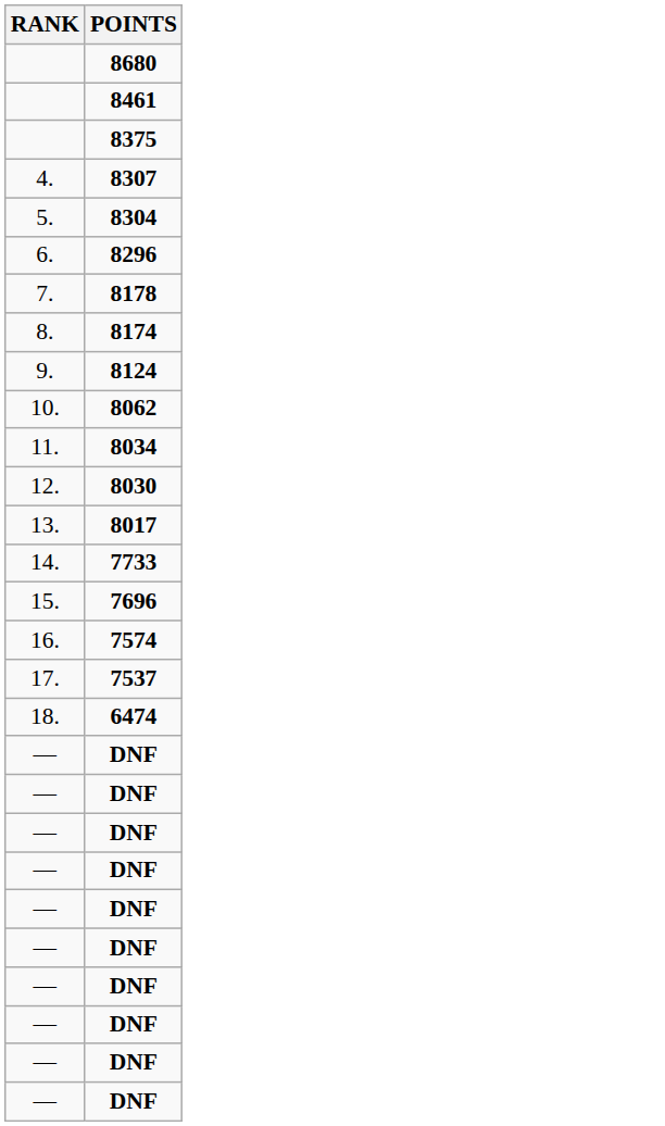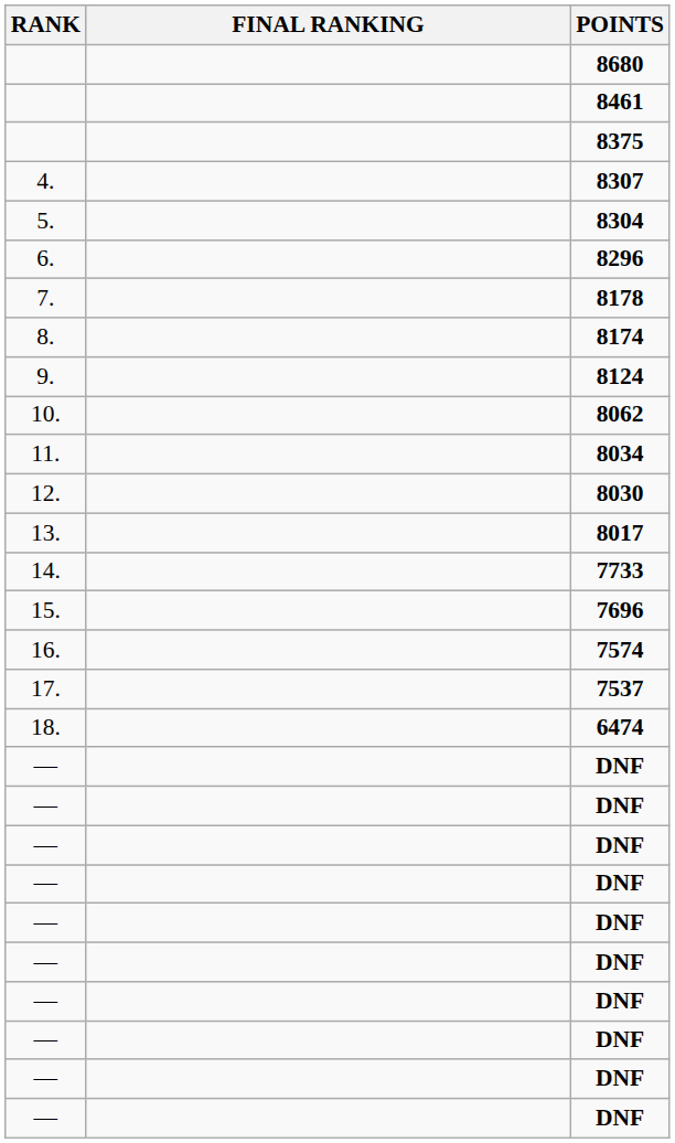 <table class="wikitable" style="border-collapse: collapse; font-size: 90%;">
 <tr>
 <th>RANK</th>
+<th align="center" style="width: 20em">FINAL RANKING</th>
 <th>POINTS</th>
 </tr>
 <tr>
 <td align="center"></td>
+<td></td>
 <td align="center"><strong>8680</strong></td>
 </tr>
 <tr>
 <td align="center"></td>
+<td></td>
 <td align="center"><strong>8461</strong></td>
 </tr>
 <tr>
 <td align="center"></td>
+<td></td>
 <td align="center"><strong>8375</strong></td>
 </tr>
 <tr>
 <td align="center">4.</td>
+<td></td>
 <td align="center"><strong>8307</strong></td>
 </tr>
 <tr>
 <td align="center">5.</td>
+<td></td>
 <td align="center"><strong>8304</strong></td>
 </tr>
 <tr>
 <td align="center">6.</td>
+<td></td>
 <td align="center"><strong>8296</strong></td>
 </tr>
 <tr>
 <td align="center">7.</td>
+<td></td>
 <td align="center"><strong>8178</strong></td>
 </tr>
 <tr>
 <td align="center">8.</td>
+<td></td>
 <td align="center"><strong>8174</strong></td>
 </tr>
 <tr>
 <td align="center">9.</td>
+<td></td>
 <td align="center"><strong>8124</strong></td>
 </tr>
 <tr>
 <td align="center">10.</td>
+<td></td>
 <td align="center"><strong>8062</strong></td>
 </tr>
 <tr>
 <td align="center">11.</td>
+<td></td>
 <td align="center"><strong>8034</strong></td>
 </tr>
 <tr>
 <td align="center">12.</td>
+<td></td>
 <td align="center"><strong>8030</strong></td>
 </tr>
 <tr>
 <td align="center">13.</td>
+<td></td>
 <td align="center"><strong>8017</strong></td>
 </tr>
 <tr>
 <td align="center">14.</td>
+<td></td>
 <td align="center"><strong>7733</strong></td>
 </tr>
 <tr>
 <td align="center">15.</td>
+<td></td>
 <td align="center"><strong>7696</strong></td>
 </tr>
 <tr>
 <td align="center">16.</td>
+<td></td>
 <td align="center"><strong>7574</strong></td>
 </tr>
 <tr>
 <td align="center">17.</td>
+<td></td>
 <td align="center"><strong>7537</strong></td>
 </tr>
 <tr>
 <td align="center">18.</td>
+<td></td>
 <td align="center"><strong>6474</strong></td>
 </tr>
 <tr>
 <td align="center">—</td>
+<td></td>
 <td align="center"><strong>DNF</strong></td>
 </tr>
 <tr>
 <td align="center">—</td>
+<td></td>
 <td align="center"><strong>DNF</strong></td>
 </tr>
 <tr>
 <td align="center">—</td>
+<td></td>
 <td align="center"><strong>DNF</strong></td>
 </tr>
 <tr>
 <td align="center">—</td>
+<td></td>
 <td align="center"><strong>DNF</strong></td>
 </tr>
 <tr>
 <td align="center">—</td>
+<td></td>
 <td align="center"><strong>DNF</strong></td>
 </tr>
 <tr>
 <td align="center">—</td>
+<td></td>
 <td align="center"><strong>DNF</strong></td>
 </tr>
 <tr>
 <td align="center">—</td>
+<td></td>
 <td align="center"><strong>DNF</strong></td>
 </tr>
 <tr>
 <td align="center">—</td>
+<td></td>
 <td align="center"><strong>DNF</strong></td>
 </tr>
 <tr>
 <td align="center">—</td>
+<td></td>
 <td align="center"><strong>DNF</strong></td>
 </tr>
 <tr>
 <td align="center">—</td>
+<td></td>
 <td align="center"><strong>DNF</strong></td>
 </tr>
 </table>
